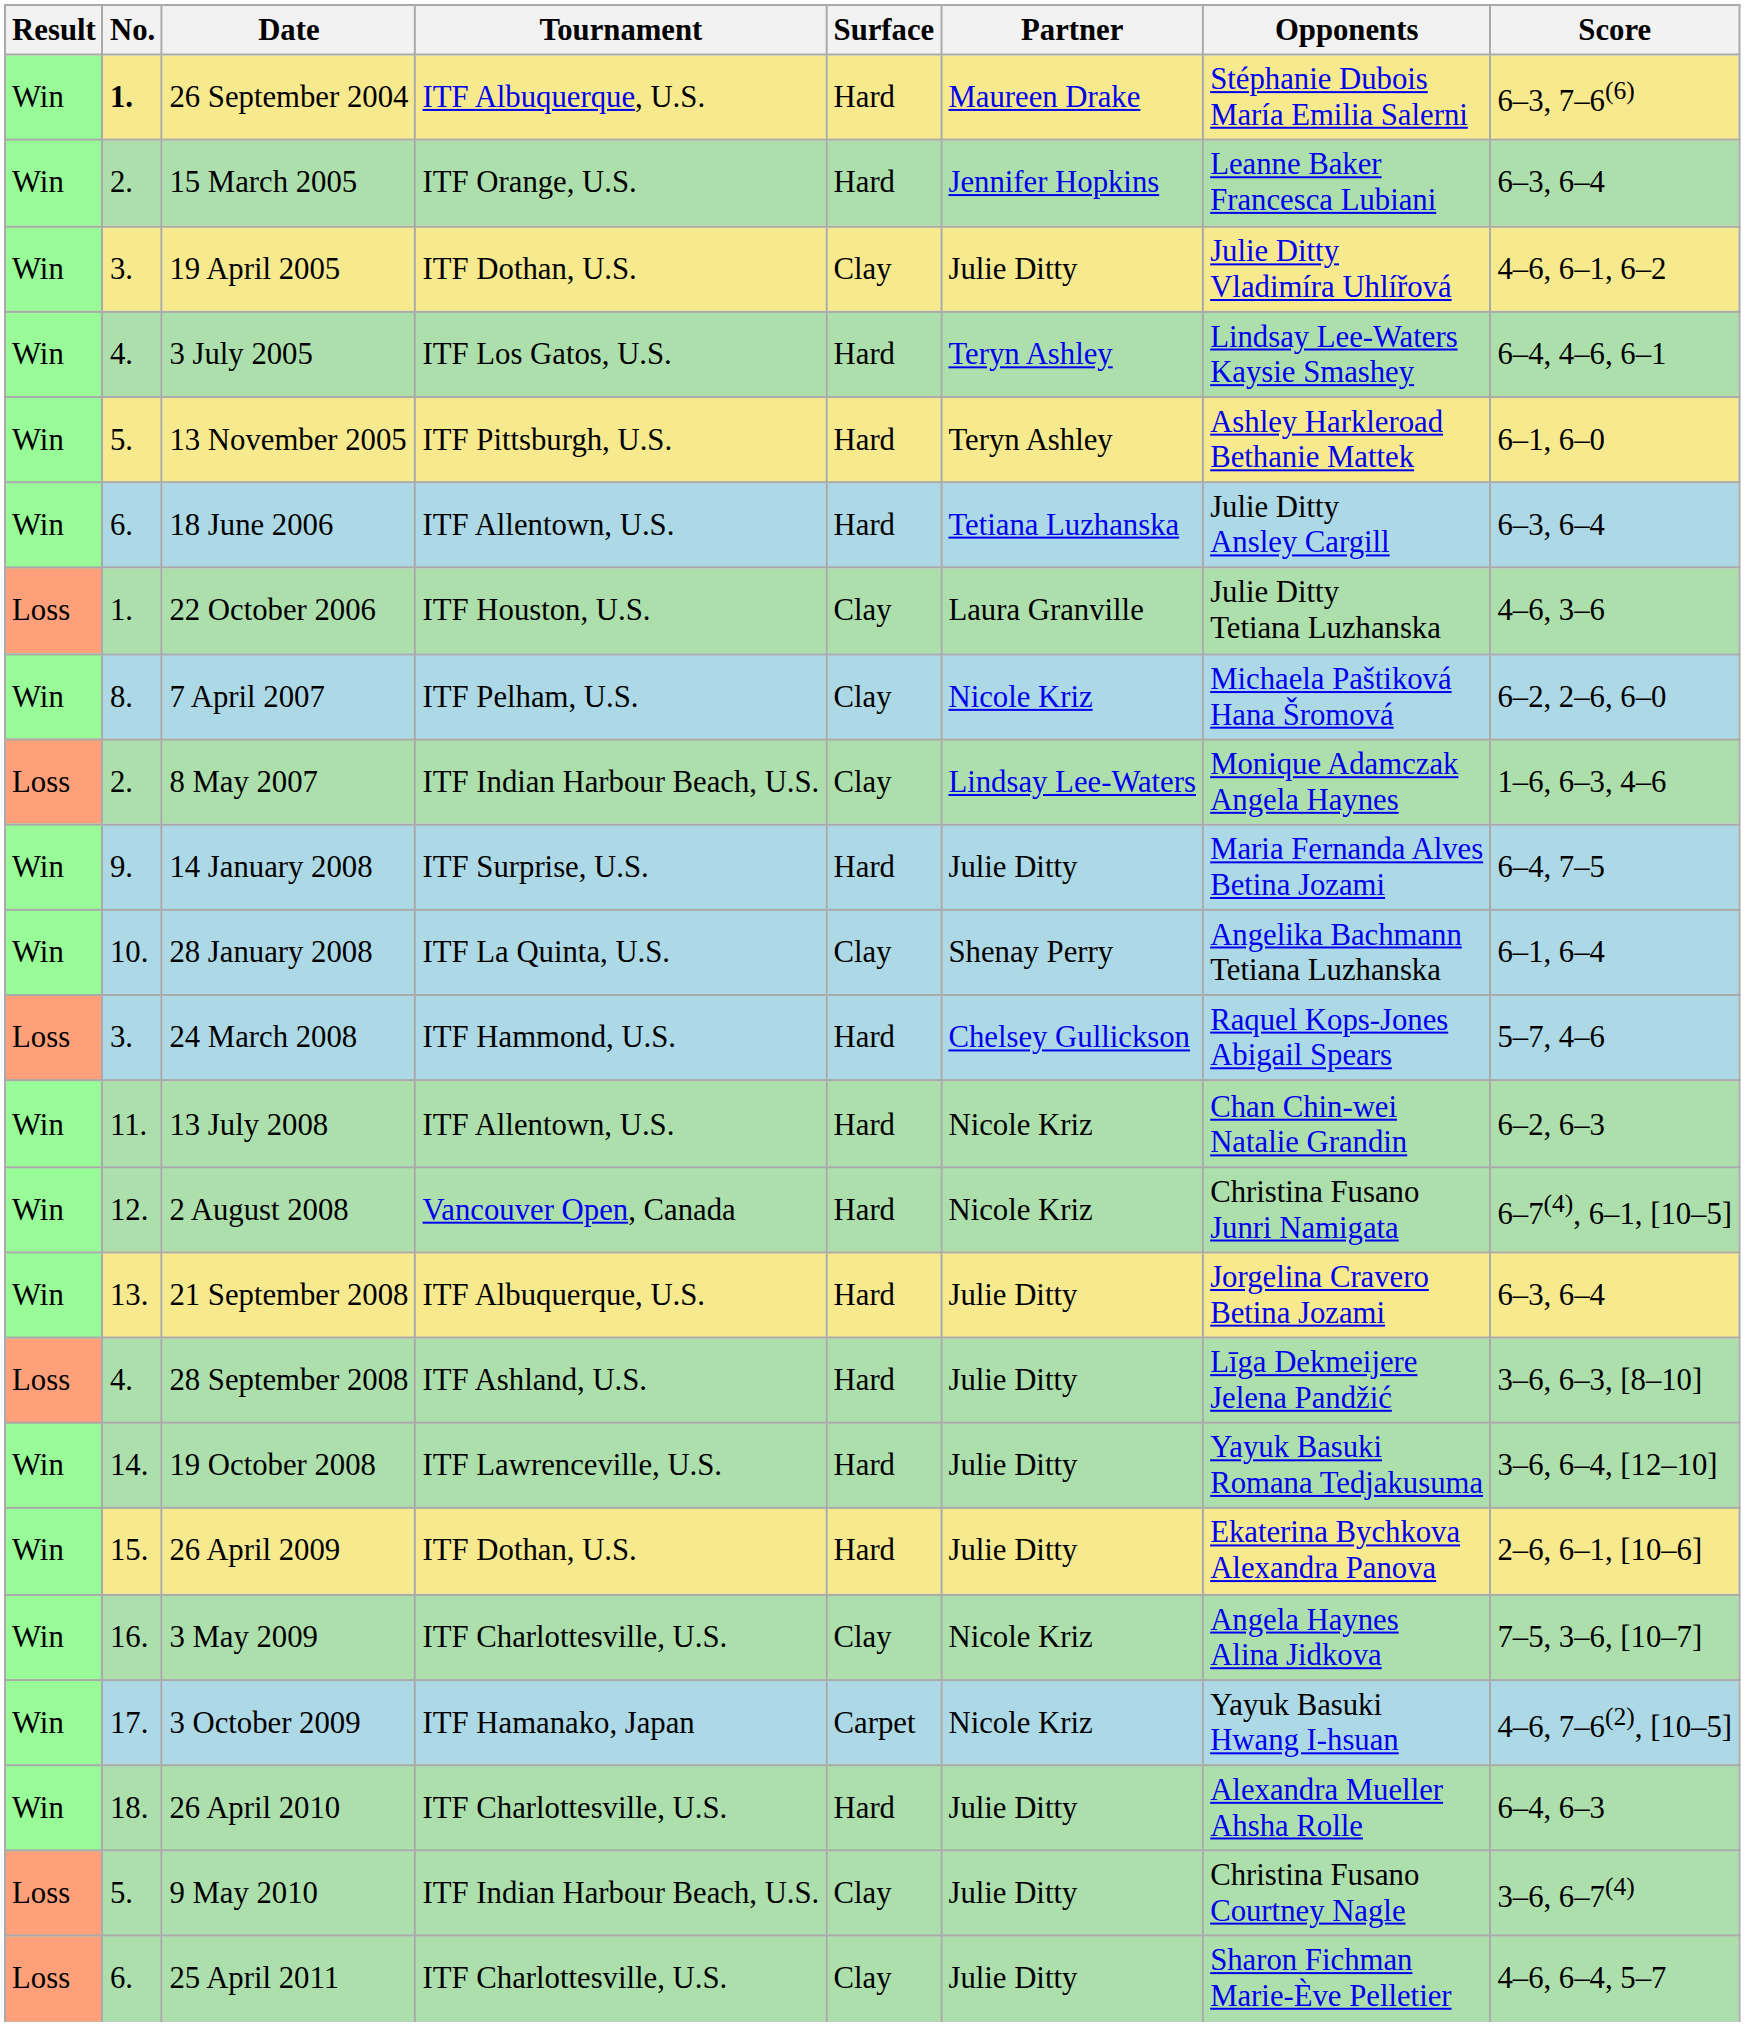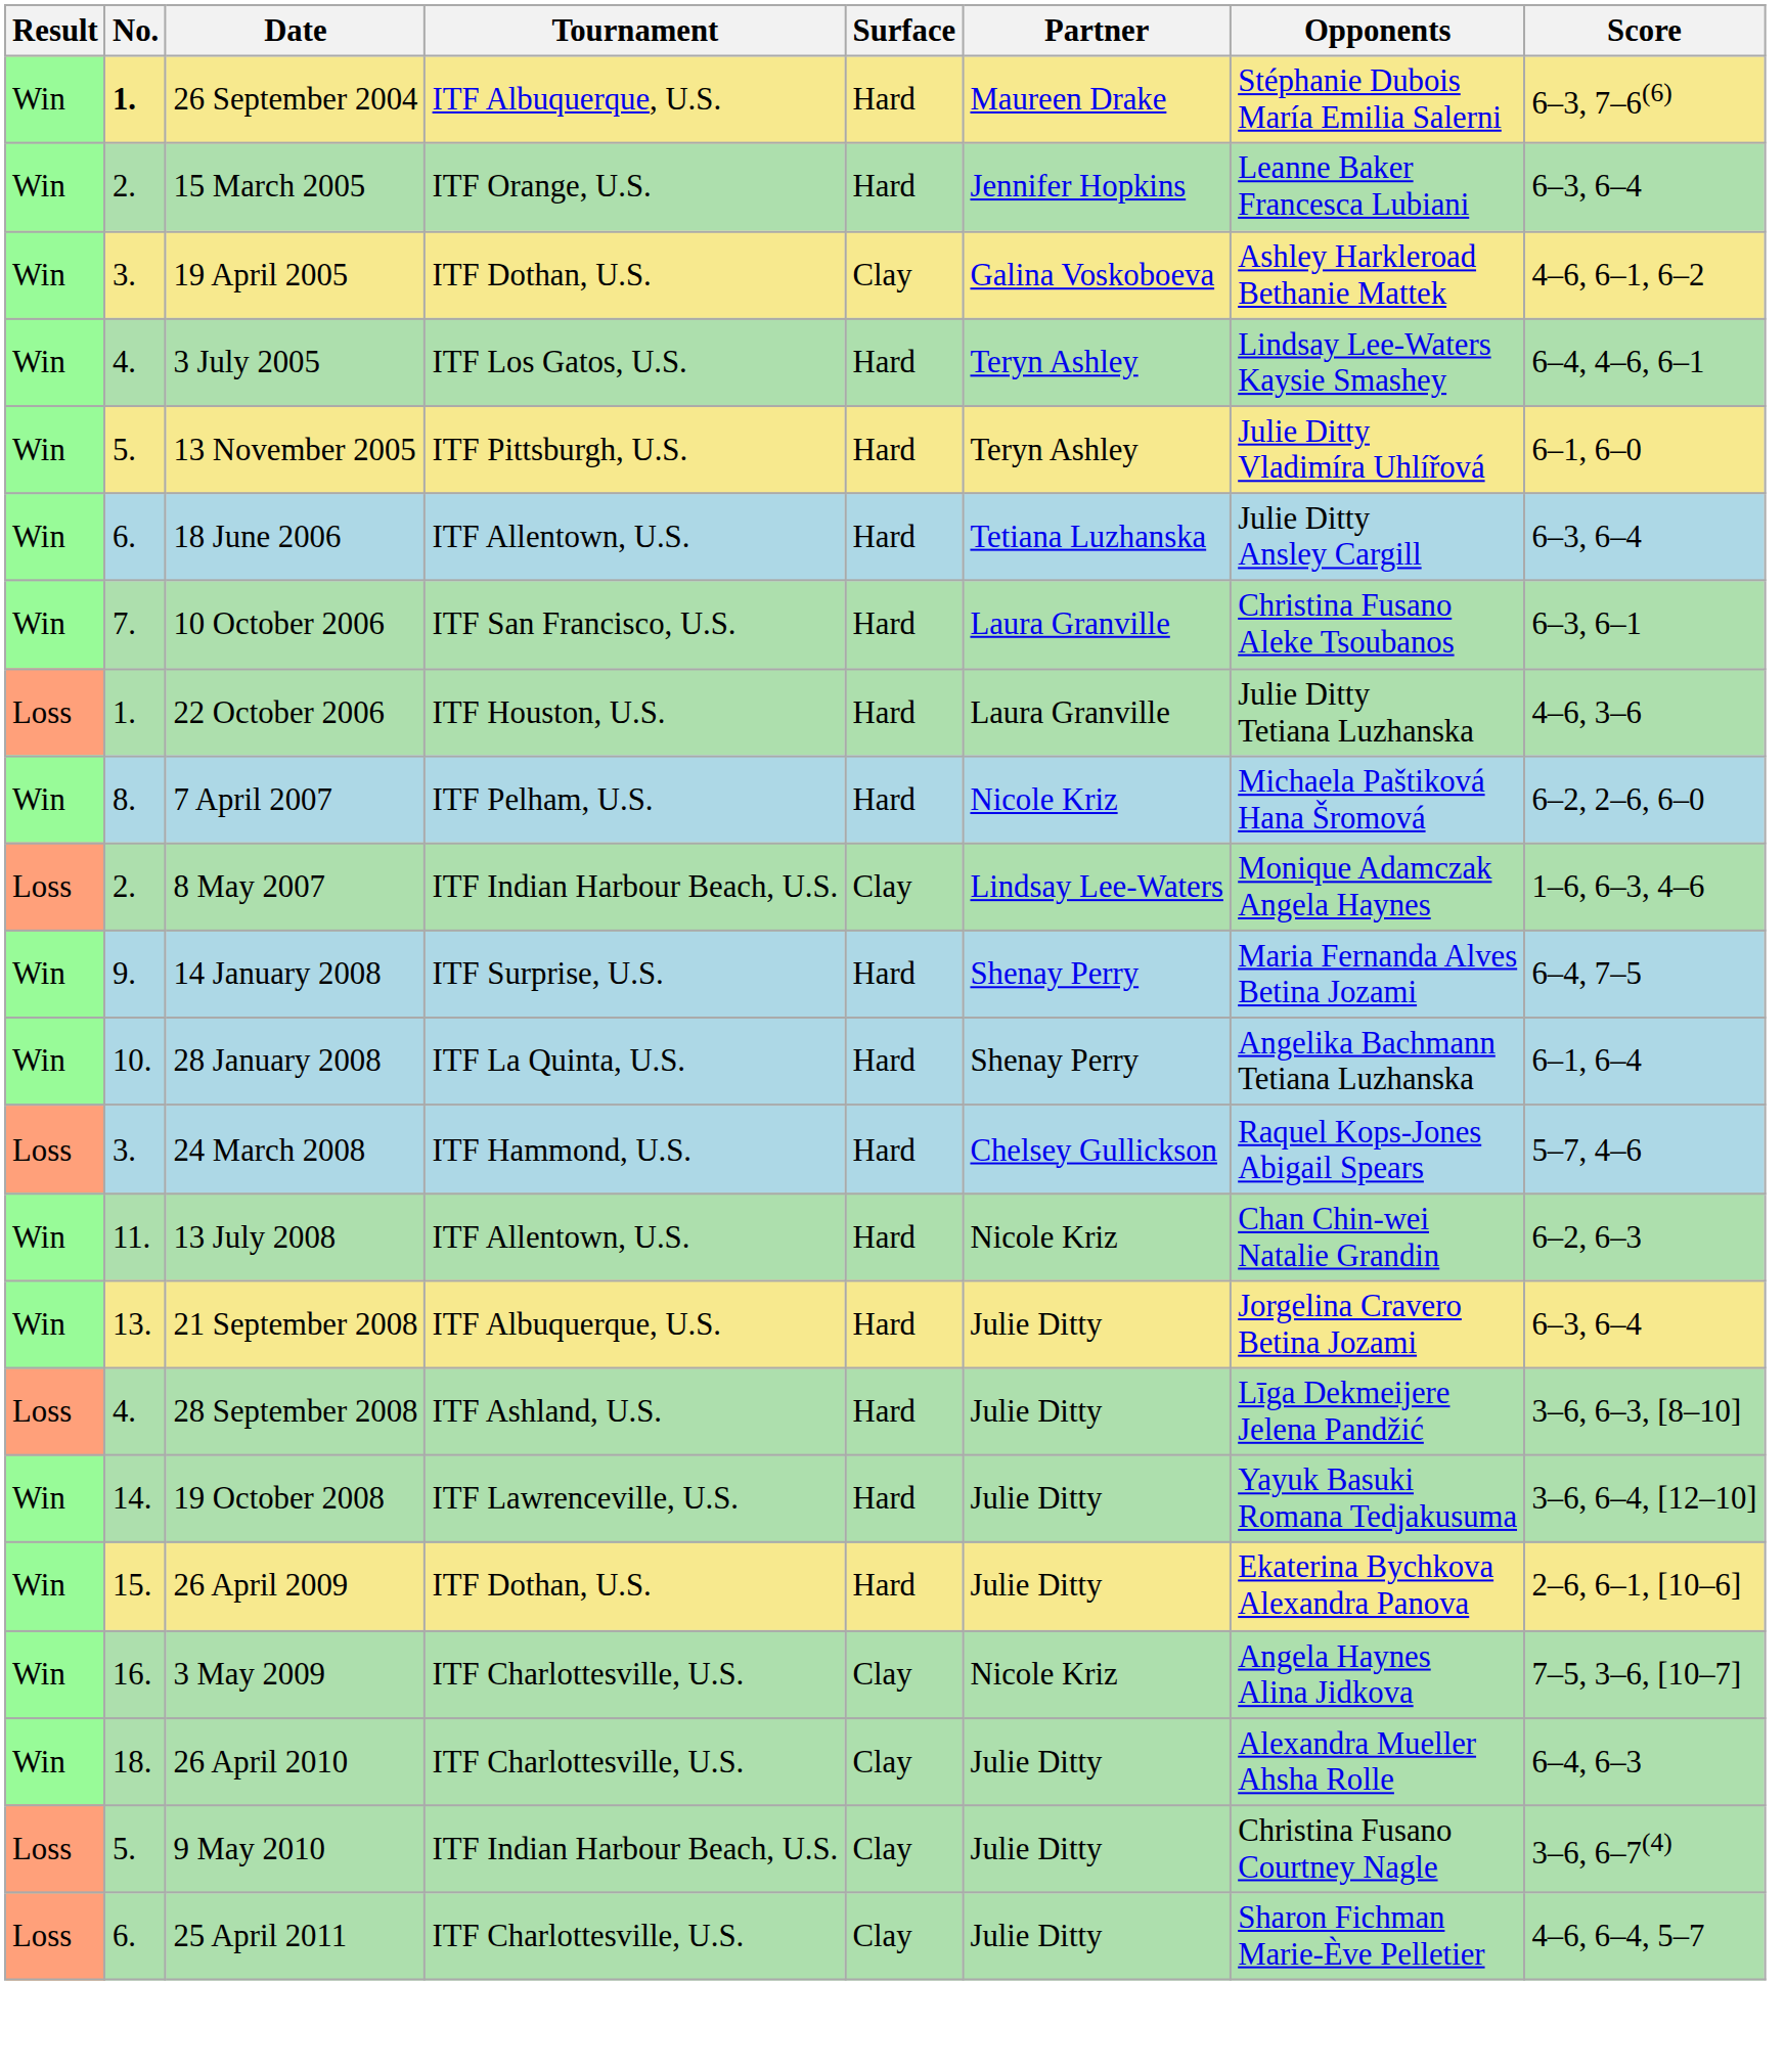 <table class="sortable wikitable" style="font-size:97%;">
 <tr>
 <th>Result</th>
 <th class="unsortable">No.</th>
 <th>Date</th>
 <th>Tournament</th>
 <th>Surface</th>
 <th>Partner</th>
 <th>Opponents</th>
 <th class="unsortable">Score</th>
 </tr>
 <tr style="background:#f7e98e;">
 <td style="background:#98fb98;">Win</td>
 <td><strong>1.</strong></td>
 <td>26 September 2004</td>
 <td><a href='#'>ITF Albuquerque</a>, U.S.</td>
 <td>Hard</td>
 <td> <a href='#'>Maureen Drake</a></td>
 <td> <a href='#'>Stéphanie Dubois</a> <br>  <a href='#'>María Emilia Salerni</a></td>
 <td>6–3, 7–6<sup>(6)</sup></td>
 </tr>
 <tr style="background:#addfad;">
 <td style="background:#98fb98;">Win</td>
 <td>2.</td>
 <td>15 March 2005</td>
 <td>ITF Orange, U.S.</td>
 <td>Hard</td>
 <td> <a href='#'>Jennifer Hopkins</a></td>
 <td> <a href='#'>Leanne Baker</a> <br>  <a href='#'>Francesca Lubiani</a></td>
 <td>6–3, 6–4</td>
 </tr>
 <tr style="background:#f7e98e;">
 <td style="background:#98fb98;">Win</td>
 <td>3.</td>
 <td>19 April 2005</td>
 <td>ITF Dothan, U.S.</td>
 <td>Clay</td>
-<td> Julie Ditty</td>
-<td> <a href='#'>Julie Ditty</a> <br>  <a href='#'>Vladimíra Uhlířová</a></td>
+<td> <a href='#'>Galina Voskoboeva</a></td>
+<td> <a href='#'>Ashley Harkleroad</a> <br>  <a href='#'>Bethanie Mattek</a></td>
 <td>4–6, 6–1, 6–2</td>
 </tr>
 <tr style="background:#addfad;">
 <td style="background:#98fb98;">Win</td>
 <td>4.</td>
 <td>3 July 2005</td>
 <td>ITF Los Gatos, U.S.</td>
 <td>Hard</td>
 <td> <a href='#'>Teryn Ashley</a></td>
 <td> <a href='#'>Lindsay Lee-Waters</a> <br>  <a href='#'>Kaysie Smashey</a></td>
 <td>6–4, 4–6, 6–1</td>
 </tr>
 <tr style="background:#f7e98e;">
 <td style="background:#98fb98;">Win</td>
 <td>5.</td>
 <td>13 November 2005</td>
 <td>ITF Pittsburgh, U.S.</td>
 <td>Hard</td>
 <td> Teryn Ashley</td>
-<td> <a href='#'>Ashley Harkleroad</a> <br>  <a href='#'>Bethanie Mattek</a></td>
+<td> <a href='#'>Julie Ditty</a> <br>  <a href='#'>Vladimíra Uhlířová</a></td>
 <td>6–1, 6–0</td>
 </tr>
 <tr style="background:lightblue;">
 <td style="background:#98fb98;">Win</td>
 <td>6.</td>
 <td>18 June 2006</td>
 <td>ITF Allentown, U.S.</td>
 <td>Hard</td>
 <td> <a href='#'>Tetiana Luzhanska</a></td>
 <td> Julie Ditty <br>  <a href='#'>Ansley Cargill</a></td>
 <td>6–3, 6–4</td>
 </tr>
 <tr style="background:#addfad;">
+<td style="background:#98fb98;">Win</td>
+<td>7.</td>
+<td>10 October 2006</td>
+<td>ITF San Francisco, U.S.</td>
+<td>Hard</td>
+<td> <a href='#'>Laura Granville</a></td>
+<td> <a href='#'>Christina Fusano</a> <br>  <a href='#'>Aleke Tsoubanos</a></td>
+<td>6–3, 6–1</td>
+</tr>
+<tr style="background:#addfad;">
 <td style="background:#ffa07a;">Loss</td>
 <td>1.</td>
 <td>22 October 2006</td>
 <td>ITF Houston, U.S.</td>
-<td>Clay</td>
+<td>Hard</td>
 <td> Laura Granville</td>
 <td> Julie Ditty <br>  Tetiana Luzhanska</td>
 <td>4–6, 3–6</td>
 </tr>
 <tr style="background:lightblue;">
 <td style="background:#98fb98;">Win</td>
 <td>8.</td>
 <td>7 April 2007</td>
 <td>ITF Pelham, U.S.</td>
-<td>Clay</td>
+<td>Hard</td>
 <td> <a href='#'>Nicole Kriz</a></td>
 <td> <a href='#'>Michaela Paštiková</a> <br>  <a href='#'>Hana Šromová</a></td>
 <td>6–2, 2–6, 6–0</td>
 </tr>
 <tr style="background:#addfad;">
 <td style="background:#ffa07a;">Loss</td>
 <td>2.</td>
 <td>8 May 2007</td>
 <td>ITF Indian Harbour Beach, U.S.</td>
 <td>Clay</td>
 <td> <a href='#'>Lindsay Lee-Waters</a></td>
 <td> <a href='#'>Monique Adamczak</a> <br>  <a href='#'>Angela Haynes</a></td>
 <td>1–6, 6–3, 4–6</td>
 </tr>
 <tr style="background:lightblue;">
 <td style="background:#98fb98;">Win</td>
 <td>9.</td>
 <td>14 January 2008</td>
 <td>ITF Surprise, U.S.</td>
 <td>Hard</td>
-<td> Julie Ditty</td>
+<td> <a href='#'>Shenay Perry</a></td>
 <td> <a href='#'>Maria Fernanda Alves</a> <br>  <a href='#'>Betina Jozami</a></td>
 <td>6–4, 7–5</td>
 </tr>
 <tr style="background:lightblue;">
 <td style="background:#98fb98;">Win</td>
 <td>10.</td>
 <td>28 January 2008</td>
 <td>ITF La Quinta, U.S.</td>
-<td>Clay</td>
+<td>Hard</td>
 <td> Shenay Perry</td>
 <td> <a href='#'>Angelika Bachmann</a> <br>  Tetiana Luzhanska</td>
 <td>6–1, 6–4</td>
 </tr>
 <tr style="background:lightblue;">
 <td style="background:#ffa07a;">Loss</td>
 <td>3.</td>
 <td>24 March 2008</td>
 <td>ITF Hammond, U.S.</td>
 <td>Hard</td>
 <td> <a href='#'>Chelsey Gullickson</a></td>
 <td> <a href='#'>Raquel Kops-Jones</a> <br>  <a href='#'>Abigail Spears</a></td>
 <td>5–7, 4–6</td>
 </tr>
 <tr style="background:#addfad;">
 <td style="background:#98fb98;">Win</td>
 <td>11.</td>
 <td>13 July 2008</td>
 <td>ITF Allentown, U.S.</td>
 <td>Hard</td>
 <td> Nicole Kriz</td>
 <td> <a href='#'>Chan Chin-wei</a> <br>  <a href='#'>Natalie Grandin</a></td>
 <td>6–2, 6–3</td>
-</tr>
-<tr style="background:#addfad;">
-<td style="background:#98fb98;">Win</td>
-<td>12.</td>
-<td>2 August 2008</td>
-<td><a href='#'>Vancouver Open</a>, Canada</td>
-<td>Hard</td>
-<td> Nicole Kriz</td>
-<td> Christina Fusano <br>  <a href='#'>Junri Namigata</a></td>
-<td>6–7<sup>(4)</sup>, 6–1, [10–5]</td>
 </tr>
 <tr style="background:#f7e98e;">
 <td style="background:#98fb98;">Win</td>
 <td>13.</td>
 <td>21 September 2008</td>
 <td>ITF Albuquerque, U.S.</td>
 <td>Hard</td>
 <td> Julie Ditty</td>
 <td> <a href='#'>Jorgelina Cravero</a> <br>  <a href='#'>Betina Jozami</a></td>
 <td>6–3, 6–4</td>
 </tr>
 <tr style="background:#addfad;">
 <td style="background:#ffa07a;">Loss</td>
 <td>4.</td>
 <td>28 September 2008</td>
 <td>ITF Ashland, U.S.</td>
 <td>Hard</td>
 <td> Julie Ditty</td>
 <td> <a href='#'>Līga Dekmeijere</a> <br>  <a href='#'>Jelena Pandžić</a></td>
 <td>3–6, 6–3, [8–10]</td>
 </tr>
 <tr style="background:#addfad;">
 <td style="background:#98fb98;">Win</td>
 <td>14.</td>
 <td>19 October 2008</td>
 <td>ITF Lawrenceville, U.S.</td>
 <td>Hard</td>
 <td> Julie Ditty</td>
 <td> <a href='#'>Yayuk Basuki</a> <br>  <a href='#'>Romana Tedjakusuma</a></td>
 <td>3–6, 6–4, [12–10]</td>
 </tr>
 <tr style="background:#f7e98e;">
 <td style="background:#98fb98;">Win</td>
 <td>15.</td>
 <td>26 April 2009</td>
 <td>ITF Dothan, U.S.</td>
 <td>Hard</td>
 <td> Julie Ditty</td>
 <td> <a href='#'>Ekaterina Bychkova</a> <br>  <a href='#'>Alexandra Panova</a></td>
 <td>2–6, 6–1, [10–6]</td>
 </tr>
 <tr style="background:#addfad;">
 <td style="background:#98fb98;">Win</td>
 <td>16.</td>
 <td>3 May 2009</td>
 <td>ITF Charlottesville, U.S.</td>
 <td>Clay</td>
 <td> Nicole Kriz</td>
 <td> <a href='#'>Angela Haynes</a> <br>  <a href='#'>Alina Jidkova</a></td>
 <td>7–5, 3–6, [10–7]</td>
 </tr>
-<tr style="background:lightblue;">
-<td style="background:#98fb98;">Win</td>
-<td>17.</td>
-<td>3 October 2009</td>
-<td>ITF Hamanako, Japan</td>
-<td>Carpet</td>
-<td> Nicole Kriz</td>
-<td> Yayuk Basuki <br>  <a href='#'>Hwang I-hsuan</a></td>
-<td>4–6, 7–6<sup>(2)</sup>, [10–5]</td>
-</tr>
 <tr style="background:#addfad;">
 <td style="background:#98fb98;">Win</td>
 <td>18.</td>
 <td>26 April 2010</td>
 <td>ITF Charlottesville, U.S.</td>
-<td>Hard</td>
+<td>Clay</td>
 <td> Julie Ditty</td>
 <td> <a href='#'>Alexandra Mueller</a> <br>  <a href='#'>Ahsha Rolle</a></td>
 <td>6–4, 6–3</td>
 </tr>
 <tr style="background:#addfad;">
 <td style="background:#ffa07a;">Loss</td>
 <td>5.</td>
 <td>9 May 2010</td>
 <td>ITF Indian Harbour Beach, U.S.</td>
 <td>Clay</td>
 <td> Julie Ditty</td>
 <td> Christina Fusano <br>  <a href='#'>Courtney Nagle</a></td>
 <td>3–6, 6–7<sup>(4)</sup></td>
 </tr>
 <tr style="background:#addfad;">
 <td style="background:#ffa07a;">Loss</td>
 <td>6.</td>
 <td>25 April 2011</td>
 <td>ITF Charlottesville, U.S.</td>
 <td>Clay</td>
 <td> Julie Ditty</td>
 <td> <a href='#'>Sharon Fichman</a> <br>  <a href='#'>Marie-Ève Pelletier</a></td>
 <td>4–6, 6–4, 5–7</td>
 </tr>
 </table>
